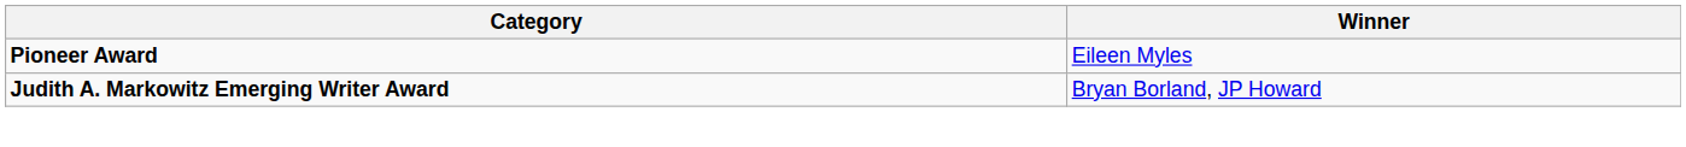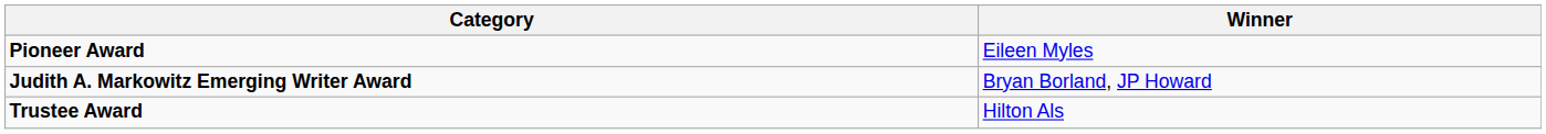 <table class="wikitable" width="100%">
 <tr>
 <th>Category</th>
 <th>Winner</th>
 </tr>
 <tr>
 <td><strong>Pioneer Award</strong></td>
 <td><a href='#'>Eileen Myles</a></td>
 </tr>
 <tr>
 <td><strong>Judith A. Markowitz Emerging Writer Award</strong></td>
 <td><a href='#'>Bryan Borland</a>, <a href='#'>JP Howard</a></td>
 </tr>
+<tr>
+<td><strong>Trustee Award</strong></td>
+<td><a href='#'>Hilton Als</a></td>
+</tr>
 </table>
